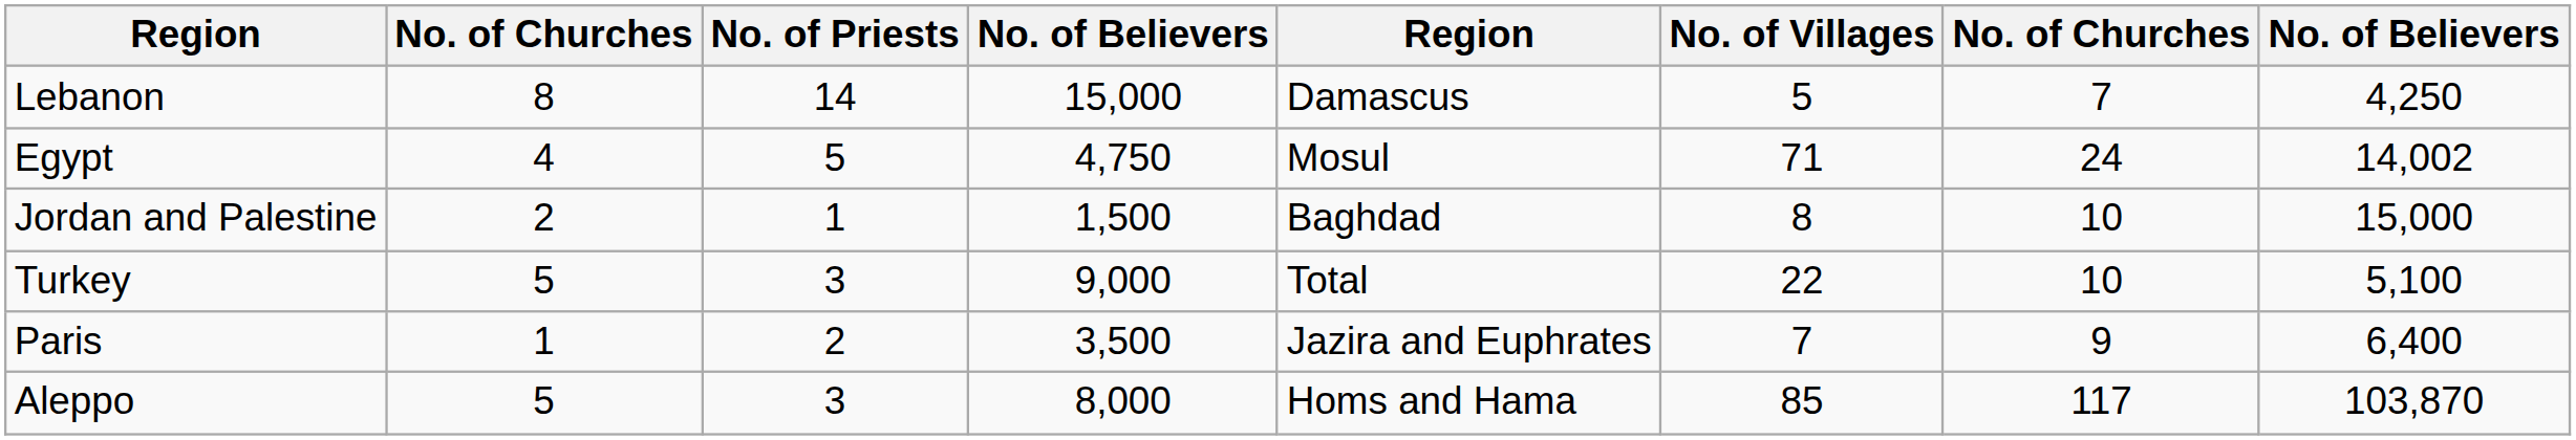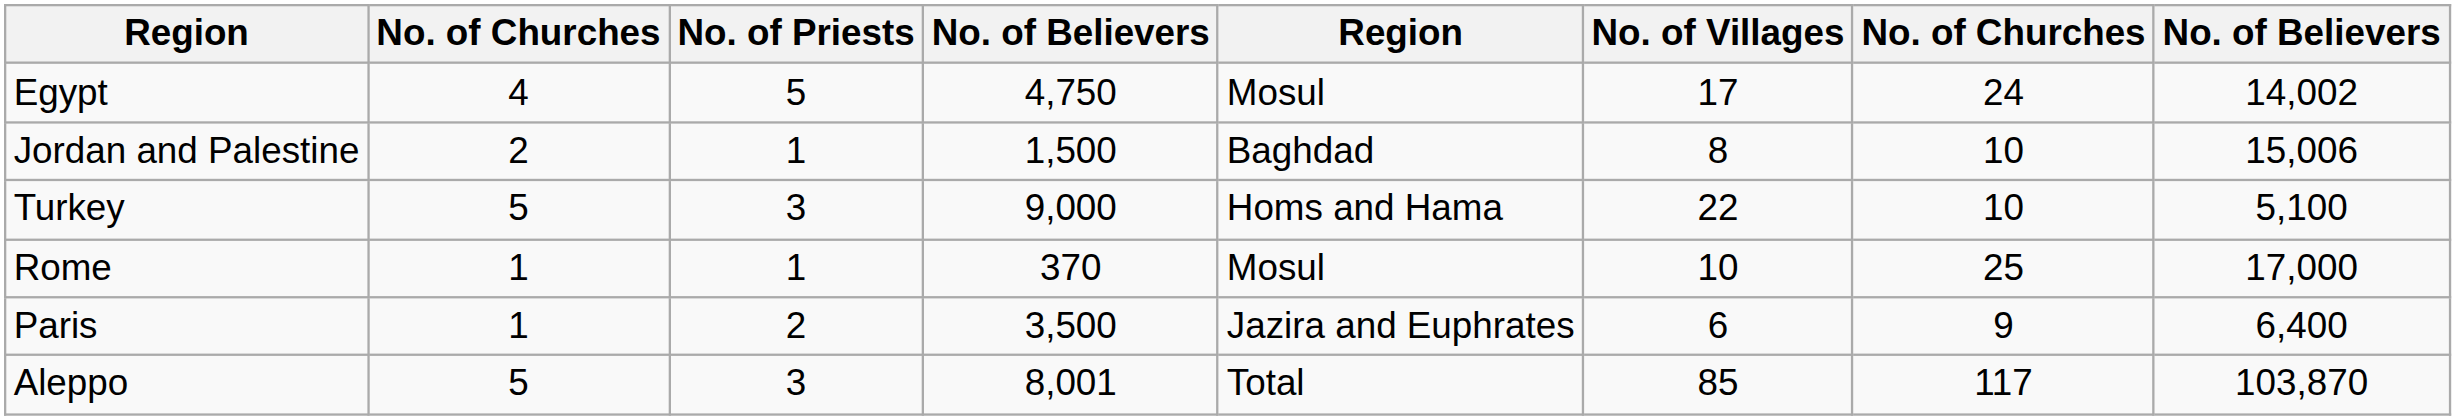 <table class="wikitable" style="text-align:center">
 <tr>
 <th>Region</th>
 <th>No. of Churches</th>
 <th>No. of Priests</th>
 <th>No. of Believers</th>
 <th>Region</th>
 <th>No. of Villages</th>
 <th>No. of Churches</th>
 <th>No. of Believers</th>
 </tr>
 <tr>
-<td style="text-align:left">Lebanon</td>
-<td>8</td>
-<td>14</td>
-<td>15,000</td>
-<td style="text-align:left">Damascus</td>
-<td>5</td>
-<td>7</td>
-<td>4,250</td>
-</tr>
-<tr>
 <td style="text-align:left">Egypt</td>
 <td>4</td>
 <td>5</td>
 <td>4,750</td>
 <td style="text-align:left">Mosul</td>
-<td>71</td>
+<td>17</td>
 <td>24</td>
 <td>14,002</td>
 </tr>
 <tr>
 <td style="text-align:left">Jordan and Palestine</td>
 <td>2</td>
 <td>1</td>
 <td>1,500</td>
 <td style="text-align:left">Baghdad</td>
 <td>8</td>
 <td>10</td>
-<td>15,000</td>
+<td>15,006</td>
 </tr>
 <tr>
 <td style="text-align:left">Turkey</td>
 <td>5</td>
 <td>3</td>
 <td>9,000</td>
-<td style="text-align:left">Total</td>
+<td style="text-align:left">Homs and Hama</td>
 <td>22</td>
 <td>10</td>
 <td>5,100</td>
+</tr>
+<tr>
+<td style="text-align:left">Rome</td>
+<td>1</td>
+<td>1</td>
+<td>370</td>
+<td style="text-align:left">Mosul</td>
+<td>10</td>
+<td>25</td>
+<td>17,000</td>
 </tr>
 <tr>
 <td style="text-align:left">Paris</td>
 <td>1</td>
 <td>2</td>
 <td>3,500</td>
 <td style="text-align:left">Jazira and Euphrates</td>
-<td>7</td>
+<td>6</td>
 <td>9</td>
 <td>6,400</td>
 </tr>
 <tr>
 <td style="text-align:left">Aleppo</td>
 <td>5</td>
 <td>3</td>
-<td>8,000</td>
-<td style="text-align:left">Homs and Hama</td>
+<td>8,001</td>
+<td style="text-align:left">Total</td>
 <td>85</td>
 <td>117</td>
 <td>103,870</td>
 </tr>
 </table>
